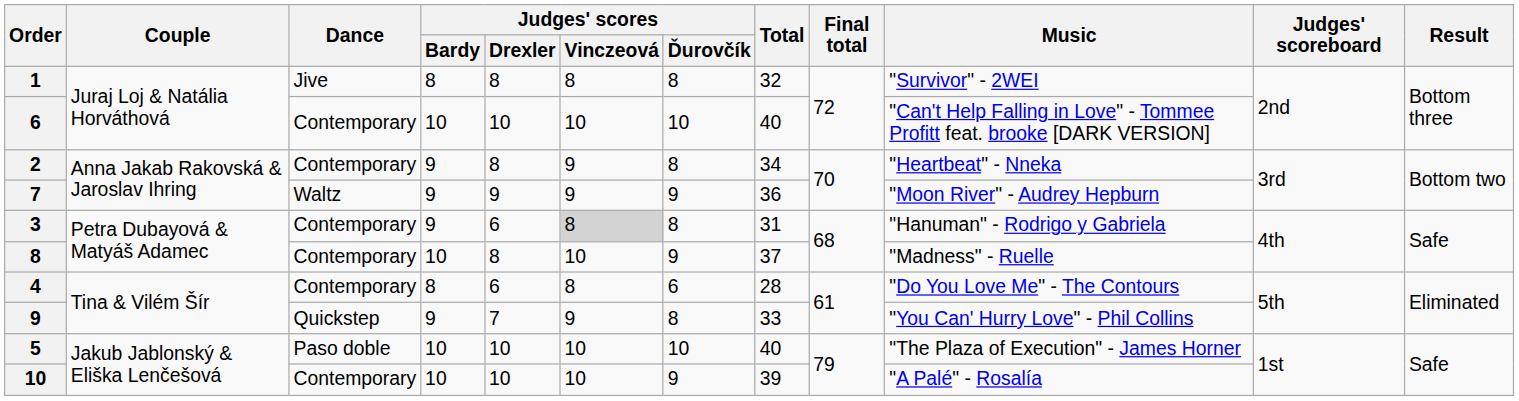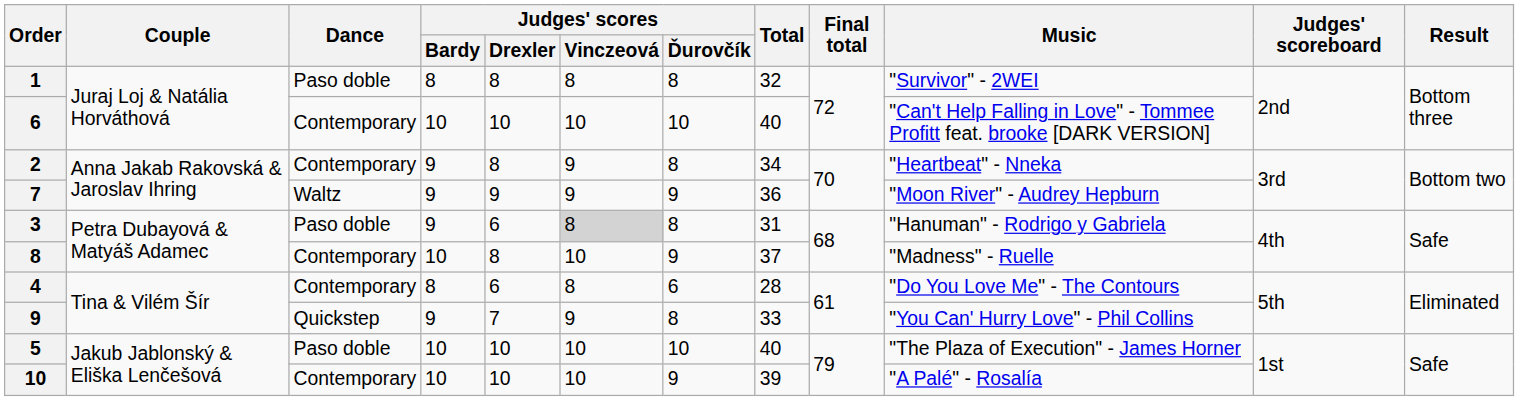 <table class="wikitable">
 <tr>
 <th rowspan="2">Order</th>
 <th rowspan="2">Couple</th>
 <th rowspan="2">Dance</th>
 <th colspan="4">Judges' scores</th>
 <th rowspan="2">Total</th>
 <th rowspan="2">Final total</th>
 <th rowspan="2">Music</th>
 <th rowspan="2">Judges' scoreboard</th>
 <th rowspan="2">Result</th>
 </tr>
 <tr>
 <th>Bardy</th>
 <th>Drexler</th>
 <th>Vinczeová</th>
 <th>Ďurovčík</th>
 </tr>
 <tr>
 <th>1</th>
 <td rowspan="2">Juraj Loj & Natália Horváthová</td>
-<td>Jive</td>
+<td>Paso doble</td>
 <td>8</td>
 <td>8</td>
 <td>8</td>
 <td>8</td>
 <td>32</td>
 <td rowspan="2">72</td>
 <td>"<a href='#'>Survivor</a>" - <a href='#'>2WEI</a></td>
 <td rowspan="2">2nd</td>
 <td rowspan="2">Bottom three</td>
 </tr>
 <tr>
 <th>6</th>
 <td>Contemporary</td>
 <td>10</td>
 <td>10</td>
 <td>10</td>
 <td>10</td>
 <td>40</td>
 <td>"<a href='#'>Can't Help Falling in Love</a>" - <a href='#'>Tommee Profitt</a> feat. <a href='#'>brooke</a> [DARK VERSION]</td>
 </tr>
 <tr>
 <th>2</th>
 <td rowspan="2">Anna Jakab Rakovská & Jaroslav Ihring</td>
 <td>Contemporary</td>
 <td>9</td>
 <td>8</td>
 <td>9</td>
 <td>8</td>
 <td>34</td>
 <td rowspan="2">70</td>
 <td>"<a href='#'>Heartbeat</a>" - <a href='#'>Nneka</a></td>
 <td rowspan="2">3rd</td>
 <td rowspan="2">Bottom two</td>
 </tr>
 <tr>
 <th>7</th>
 <td>Waltz</td>
 <td>9</td>
 <td>9</td>
 <td>9</td>
 <td>9</td>
 <td>36</td>
 <td>"<a href='#'>Moon River</a>" - <a href='#'>Audrey Hepburn</a></td>
 </tr>
 <tr>
 <th>3</th>
 <td rowspan="2">Petra Dubayová & Matyáš Adamec</td>
-<td>Contemporary</td>
+<td>Paso doble</td>
 <td>9</td>
 <td>6</td>
 <td style="background: lightgrey;">8</td>
 <td>8</td>
 <td>31</td>
 <td rowspan="2">68</td>
 <td>"Hanuman" - <a href='#'>Rodrigo y Gabriela</a></td>
 <td rowspan="2">4th</td>
 <td rowspan="2">Safe</td>
 </tr>
 <tr>
 <th>8</th>
 <td>Contemporary</td>
 <td>10</td>
 <td>8</td>
 <td>10</td>
 <td>9</td>
 <td>37</td>
 <td>"Madness" - <a href='#'>Ruelle</a></td>
 </tr>
 <tr>
 <th>4</th>
 <td rowspan="2">Tina & Vilém Šír</td>
 <td>Contemporary</td>
 <td>8</td>
 <td>6</td>
 <td>8</td>
 <td>6</td>
 <td>28</td>
 <td rowspan="2">61</td>
 <td>"<a href='#'>Do You Love Me</a>" - <a href='#'>The Contours</a></td>
 <td rowspan="2">5th</td>
 <td rowspan="2">Eliminated</td>
 </tr>
 <tr>
 <th>9</th>
 <td>Quickstep</td>
 <td>9</td>
 <td>7</td>
 <td>9</td>
 <td>8</td>
 <td>33</td>
 <td>"<a href='#'>You Can' Hurry Love</a>" - <a href='#'>Phil Collins</a></td>
 </tr>
 <tr>
 <th>5</th>
 <td rowspan="2">Jakub Jablonský & Eliška Lenčešová</td>
 <td>Paso doble</td>
 <td>10</td>
 <td>10</td>
 <td>10</td>
 <td>10</td>
 <td>40</td>
 <td rowspan="2">79</td>
 <td>"The Plaza of Execution" - <a href='#'>James Horner</a></td>
 <td rowspan="2">1st</td>
 <td rowspan="2">Safe</td>
 </tr>
 <tr>
 <th>10</th>
 <td>Contemporary</td>
 <td>10</td>
 <td>10</td>
 <td>10</td>
 <td>9</td>
 <td>39</td>
 <td>"<a href='#'>A Palé</a>" - <a href='#'>Rosalía</a></td>
 </tr>
 </table>
